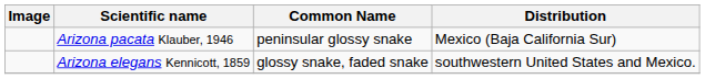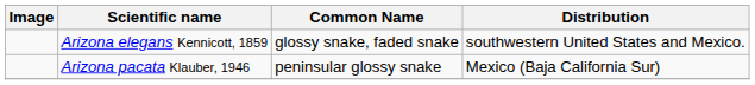 <table class="wikitable">
 <tr>
 <th>Image</th>
 <th>Scientific name</th>
 <th>Common Name</th>
 <th>Distribution</th>
 </tr>
 <tr>
 <td></td>
+<td><em><a href='#'>Arizona elegans</a></em> <small>Kennicott, 1859</small></td>
+<td>glossy snake, faded snake</td>
+<td>southwestern United States and Mexico.</td>
+</tr>
+<tr>
+<td></td>
 <td><em><a href='#'>Arizona pacata</a></em> <small>Klauber, 1946</small></td>
 <td>peninsular glossy snake</td>
 <td>Mexico (Baja California Sur)</td>
 </tr>
 <tr>
-<td></td>
-<td><em><a href='#'>Arizona elegans</a></em> <small>Kennicott, 1859</small></td>
-<td>glossy snake, faded snake</td>
-<td>southwestern United States and Mexico.</td>
-</tr>
-<tr>
 </tr>
 </table>
